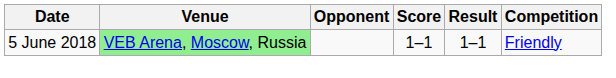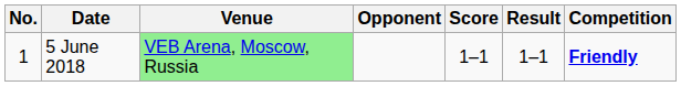 <table class="wikitable sortable">
 <tr>
+<th scope="col">No.</th>
 <th scope="col">Date</th>
 <th scope="col">Venue</th>
 <th scope="col">Opponent</th>
 <th scope="col">Score</th>
 <th scope="col">Result</th>
 <th scope="col">Competition</th>
 </tr>
 <tr>
+<td style="text-align:center">1</td>
 <td>5 June 2018</td>
 <td style="background: lightgreen;"><a href='#'>VEB Arena</a>, <a href='#'>Moscow</a>, Russia</td>
 <td></td>
 <td style="text-align:center">1–1</td>
 <td style="text-align:center">1–1</td>
-<td><a href='#'>Friendly</a></td>
+<td><strong><a href='#'>Friendly</a></strong></td>
 </tr>
 </table>
